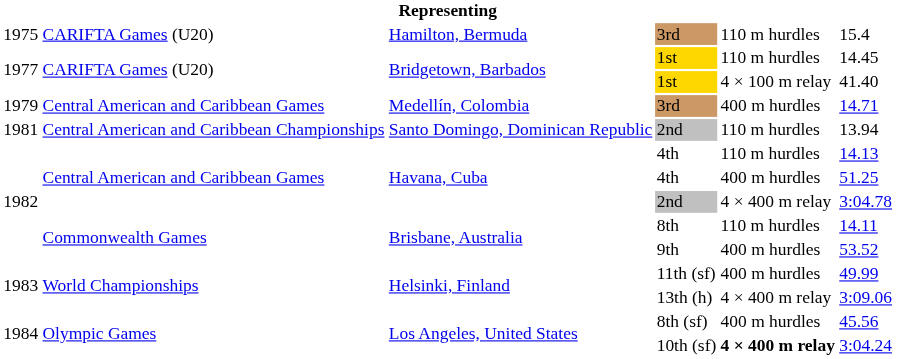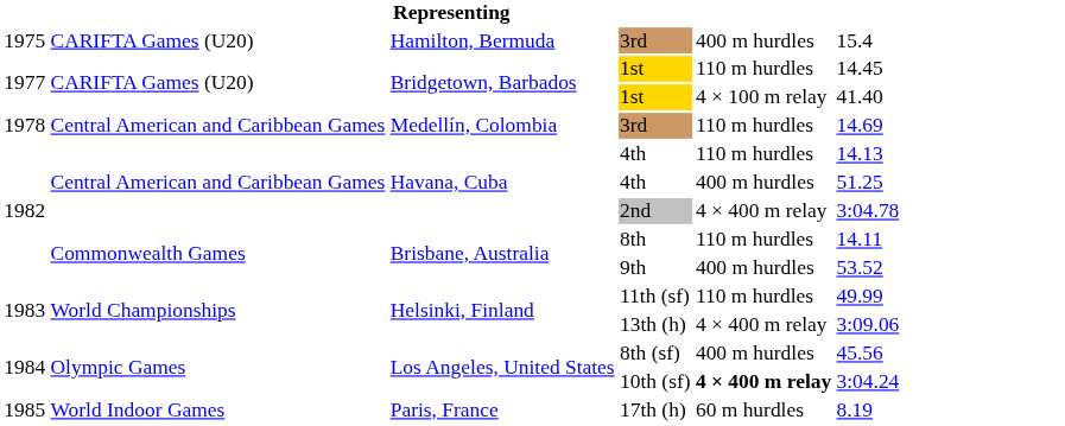 <table>
 <tr>
 <th colspan="6">Representing </th>
 </tr>
 <tr>
 <td>1975</td>
 <td><a href='#'>CARIFTA Games</a> (U20)</td>
 <td><a href='#'>Hamilton, Bermuda</a></td>
 <td bgcolor=cc9966>3rd</td>
-<td>110 m hurdles</td>
+<td>400 m hurdles</td>
 <td>15.4</td>
 </tr>
 <tr>
 <td rowspan=2>1977</td>
 <td rowspan=2><a href='#'>CARIFTA Games</a> (U20)</td>
 <td rowspan=2><a href='#'>Bridgetown, Barbados</a></td>
 <td bgcolor=gold>1st</td>
 <td>110 m hurdles</td>
 <td>14.45</td>
 </tr>
 <tr>
 <td bgcolor=gold>1st</td>
 <td>4 × 100 m relay</td>
 <td>41.40</td>
 </tr>
 <tr>
-<td>1979</td>
+<td>1978</td>
 <td><a href='#'>Central American and Caribbean Games</a></td>
 <td><a href='#'>Medellín, Colombia</a></td>
 <td bgcolor=cc9966>3rd</td>
-<td>400 m hurdles</td>
-<td><a href='#'>14.71</a></td>
-</tr>
-<tr>
-<td>1981</td>
-<td><a href='#'>Central American and Caribbean Championships</a></td>
-<td><a href='#'>Santo Domingo, Dominican Republic</a></td>
-<td bgcolor=silver>2nd</td>
 <td>110 m hurdles</td>
-<td>13.94</td>
+<td><a href='#'>14.69</a></td>
 </tr>
 <tr>
 <td rowspan=5>1982</td>
 <td rowspan=3><a href='#'>Central American and Caribbean Games</a></td>
 <td rowspan=3><a href='#'>Havana, Cuba</a></td>
 <td>4th</td>
 <td>110 m hurdles</td>
 <td><a href='#'>14.13</a></td>
 </tr>
 <tr>
 <td>4th</td>
 <td>400 m hurdles</td>
 <td><a href='#'>51.25</a></td>
 </tr>
 <tr>
 <td bgcolor=silver>2nd</td>
 <td>4 × 400 m relay</td>
 <td><a href='#'>3:04.78</a></td>
 </tr>
 <tr>
 <td rowspan=2><a href='#'>Commonwealth Games</a></td>
 <td rowspan=2><a href='#'>Brisbane, Australia</a></td>
 <td>8th</td>
 <td>110 m hurdles</td>
 <td><a href='#'>14.11</a></td>
 </tr>
 <tr>
 <td>9th</td>
 <td>400 m hurdles</td>
 <td><a href='#'>53.52</a></td>
 </tr>
 <tr>
 <td rowspan=2>1983</td>
 <td rowspan=2><a href='#'>World Championships</a></td>
 <td rowspan=2><a href='#'>Helsinki, Finland</a></td>
 <td>11th (sf)</td>
-<td>400 m hurdles</td>
+<td>110 m hurdles</td>
 <td><a href='#'>49.99</a></td>
 </tr>
 <tr>
 <td>13th (h)</td>
 <td>4 × 400 m relay</td>
 <td><a href='#'>3:09.06</a></td>
 </tr>
 <tr>
 <td rowspan=2>1984</td>
 <td rowspan=2><a href='#'>Olympic Games</a></td>
 <td rowspan=2><a href='#'>Los Angeles, United States</a></td>
 <td>8th (sf)</td>
 <td>400 m hurdles</td>
 <td><a href='#'>45.56</a></td>
 </tr>
 <tr>
 <td>10th (sf)</td>
 <td><strong>4 × 400 m relay</strong></td>
 <td><a href='#'>3:04.24</a></td>
 </tr>
+<tr>
+<td>1985</td>
+<td><a href='#'>World Indoor Games</a></td>
+<td><a href='#'>Paris, France</a></td>
+<td>17th (h)</td>
+<td>60 m hurdles</td>
+<td><a href='#'>8.19</a></td>
+</tr>
 </table>
